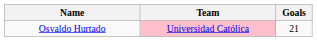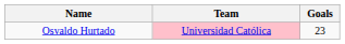 <table class="wikitable" style="font-size:95%; text-align:center;">
 <tr>
 <th width="205">Name</th>
 <th width="205">Team</th>
 <th width="50">Goals</th>
 </tr>
 <tr>
 <td> <a href='#'>Osvaldo Hurtado</a></td>
 <td style="background: pink;"><a href='#'>Universidad Católica</a></td>
-<td>21</td>
+<td>23</td>
 </tr>
 </table>
